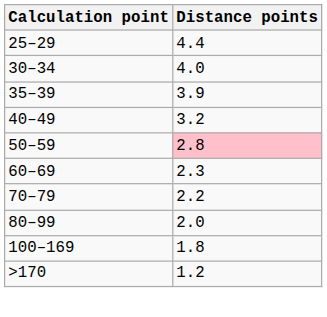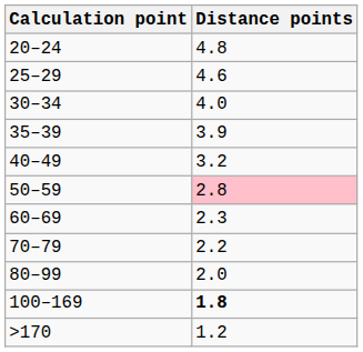 <table class="wikitable sortable">
 <tr>
 <th>Calculation point</th>
 <th>Distance points</th>
 </tr>
 <tr>
+<td>20–24</td>
+<td>4.8</td>
+</tr>
+<tr>
 <td>25–29</td>
-<td>4.4</td>
+<td>4.6</td>
 </tr>
 <tr>
 <td>30–34</td>
 <td>4.0</td>
 </tr>
 <tr>
 <td>35–39</td>
 <td>3.9</td>
 </tr>
 <tr>
 <td>40–49</td>
 <td>3.2</td>
 </tr>
 <tr>
 <td>50–59</td>
 <td style="background: pink;">2.8</td>
 </tr>
 <tr>
 <td>60–69</td>
 <td>2.3</td>
 </tr>
 <tr>
 <td>70–79</td>
 <td>2.2</td>
 </tr>
 <tr>
 <td>80–99</td>
 <td>2.0</td>
 </tr>
 <tr>
 <td>100–169</td>
-<td>1.8</td>
+<td><strong>1.8</strong></td>
 </tr>
 <tr>
 <td>>170</td>
 <td>1.2</td>
 </tr>
 </table>
